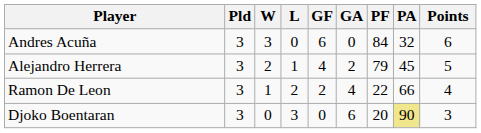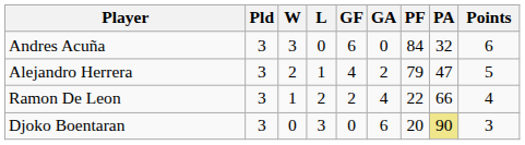 <table class=wikitable style="text-align:center">
 <tr>
 <th width=220>Player</th>
 <th width=20>Pld</th>
 <th width=20>W</th>
 <th width=20>L</th>
 <th width=20>GF</th>
 <th width=20>GA</th>
 <th width=20>PF</th>
 <th width=20>PA</th>
 <th width=50>Points</th>
 </tr>
 <tr>
 <td align=left> Andres Acuña</td>
 <td>3</td>
 <td>3</td>
 <td>0</td>
 <td>6</td>
 <td>0</td>
 <td>84</td>
 <td>32</td>
 <td>6</td>
 </tr>
 <tr>
 <td align=left> Alejandro Herrera</td>
 <td>3</td>
 <td>2</td>
 <td>1</td>
 <td>4</td>
 <td>2</td>
 <td>79</td>
-<td>45</td>
+<td>47</td>
 <td>5</td>
 </tr>
 <tr>
 <td align=left> Ramon De Leon</td>
 <td>3</td>
 <td>1</td>
 <td>2</td>
 <td>2</td>
 <td>4</td>
 <td>22</td>
 <td>66</td>
 <td>4</td>
 </tr>
 <tr>
 <td align=left> Djoko Boentaran</td>
 <td>3</td>
 <td>0</td>
 <td>3</td>
 <td>0</td>
 <td>6</td>
 <td>20</td>
 <td style="background: khaki;">90</td>
 <td>3</td>
 </tr>
 </table>
